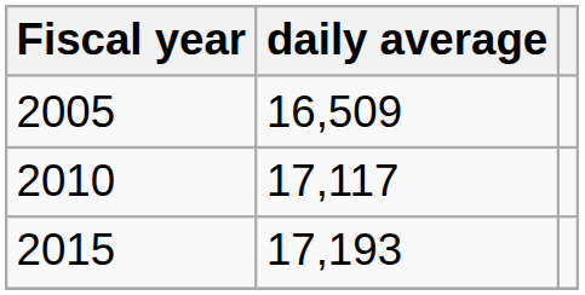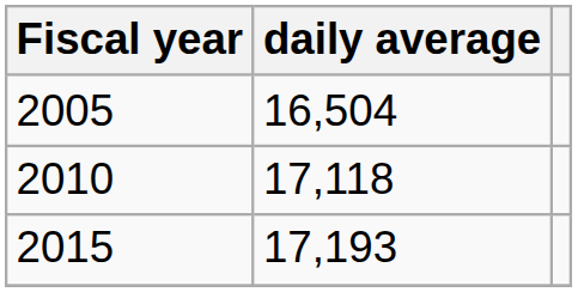 <table class="wikitable">
 <tr>
 <th>Fiscal year</th>
 <th>daily average</th>
 <th></th>
 </tr>
 <tr>
 <td>2005</td>
-<td>16,509</td>
+<td>16,504</td>
 <td></td>
 </tr>
 <tr>
 <td>2010</td>
-<td>17,117</td>
+<td>17,118</td>
 <td></td>
 </tr>
 <tr>
 <td>2015</td>
 <td>17,193</td>
 <td></td>
 </tr>
 <tr>
 </tr>
 </table>
